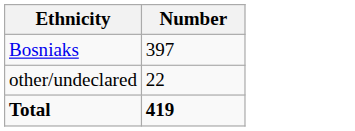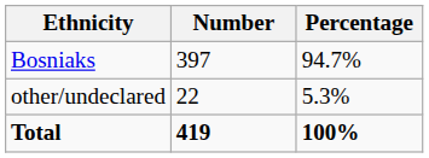 <table class="wikitable">
 <tr>
 <th width="100px">Ethnicity</th>
 <th width="80px">Number</th>
+<th width="80px">Percentage</th>
 </tr>
 <tr>
 <td><a href='#'>Bosniaks</a></td>
 <td>397</td>
+<td>94.7%</td>
 </tr>
 <tr>
 <td>other/undeclared</td>
 <td>22</td>
+<td>5.3%</td>
 </tr>
 <tr>
 <td><strong>Total</strong></td>
 <td><strong>419</strong></td>
+<td><strong>100%</strong></td>
 </tr>
 </table>
